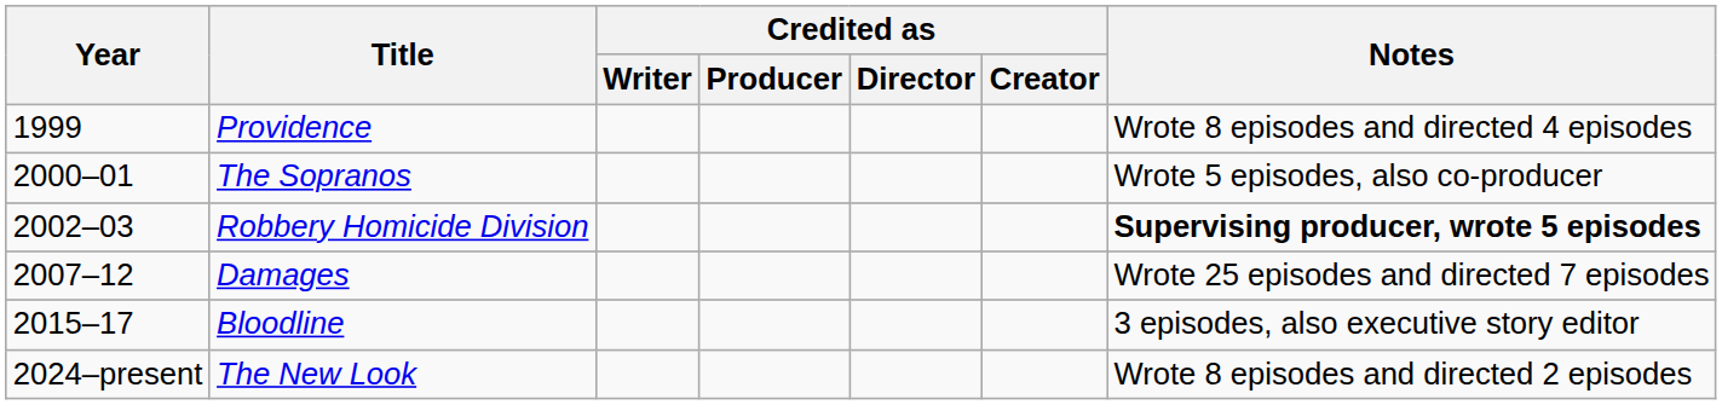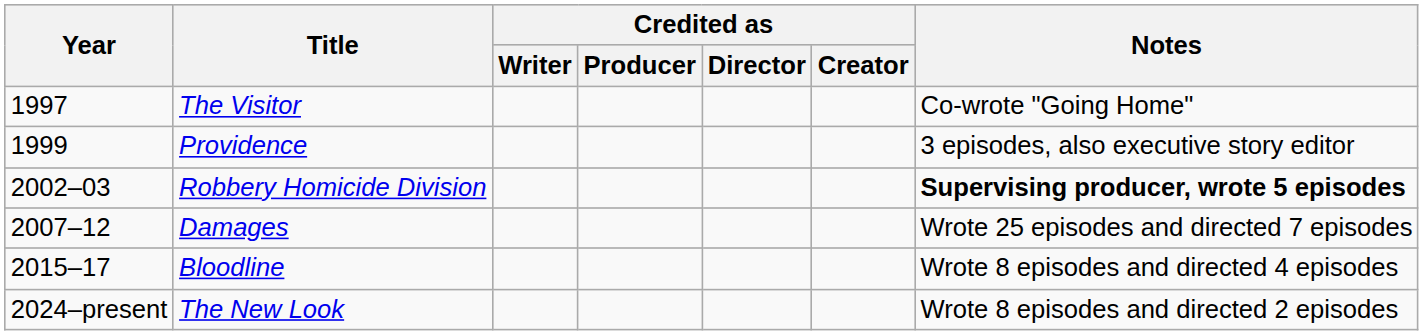 <table class="wikitable">
 <tr>
 <th rowspan="2">Year</th>
 <th rowspan="2">Title</th>
 <th colspan="4">Credited as</th>
 <th rowspan="2">Notes</th>
 </tr>
 <tr>
 <th>Writer</th>
 <th>Producer</th>
 <th>Director</th>
 <th>Creator</th>
 </tr>
 <tr>
+<td>1997</td>
+<td><em><a href='#'>The Visitor</a></em></td>
+<td></td>
+<td></td>
+<td></td>
+<td></td>
+<td>Co-wrote "Going Home"</td>
+</tr>
+<tr>
 <td>1999</td>
 <td><em><a href='#'>Providence</a></em></td>
 <td></td>
 <td></td>
 <td></td>
 <td></td>
-<td>Wrote 8 episodes and directed 4 episodes</td>
-</tr>
-<tr>
-<td>2000–01</td>
-<td><em><a href='#'>The Sopranos</a></em></td>
-<td></td>
-<td></td>
-<td></td>
-<td></td>
-<td>Wrote 5 episodes, also co-producer</td>
+<td>3 episodes, also executive story editor</td>
 </tr>
 <tr>
 <td>2002–03</td>
 <td><em><a href='#'>Robbery Homicide Division</a></em></td>
 <td></td>
 <td></td>
 <td></td>
 <td></td>
 <td><strong>Supervising producer, wrote 5 episodes</strong></td>
 </tr>
 <tr>
 <td>2007–12</td>
 <td><em><a href='#'>Damages</a></em></td>
 <td></td>
 <td></td>
 <td></td>
 <td></td>
 <td>Wrote 25 episodes and directed 7 episodes</td>
 </tr>
 <tr>
 <td>2015–17</td>
 <td><em><a href='#'>Bloodline</a></em></td>
 <td></td>
 <td></td>
 <td></td>
 <td></td>
-<td>3 episodes, also executive story editor</td>
+<td>Wrote 8 episodes and directed 4 episodes</td>
 </tr>
 <tr>
 <td>2024–present</td>
 <td><em><a href='#'>The New Look</a></em></td>
 <td></td>
 <td></td>
 <td></td>
 <td></td>
 <td>Wrote 8 episodes and directed 2 episodes</td>
 </tr>
 </table>
